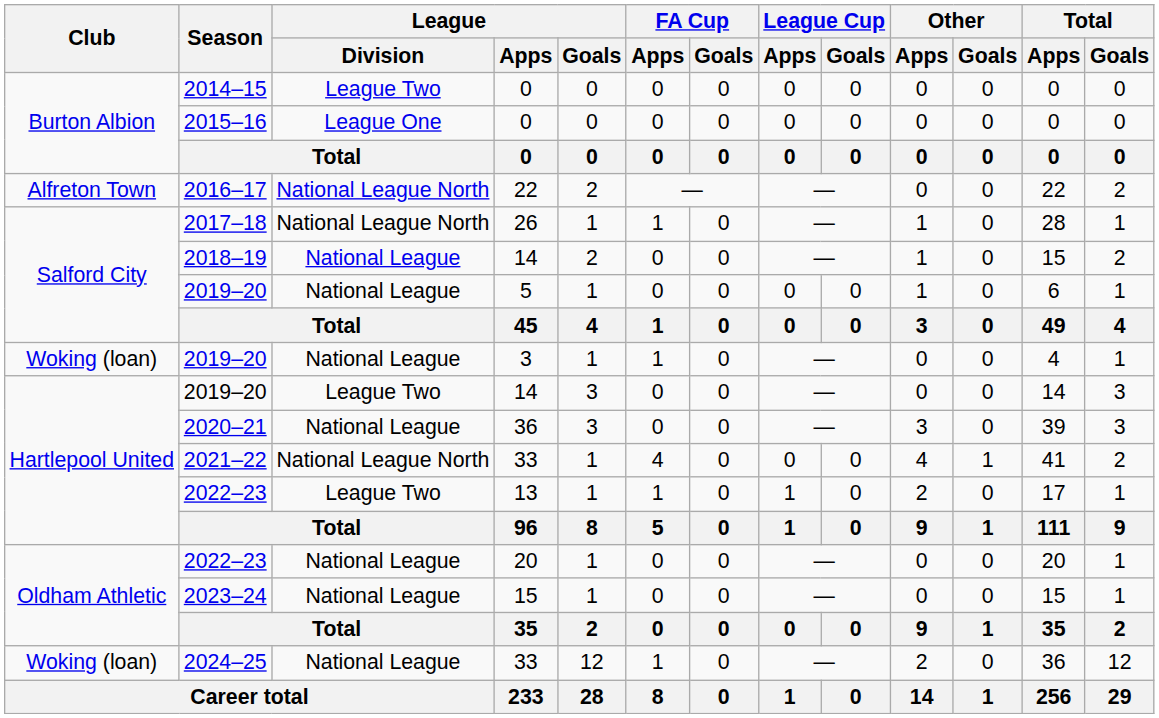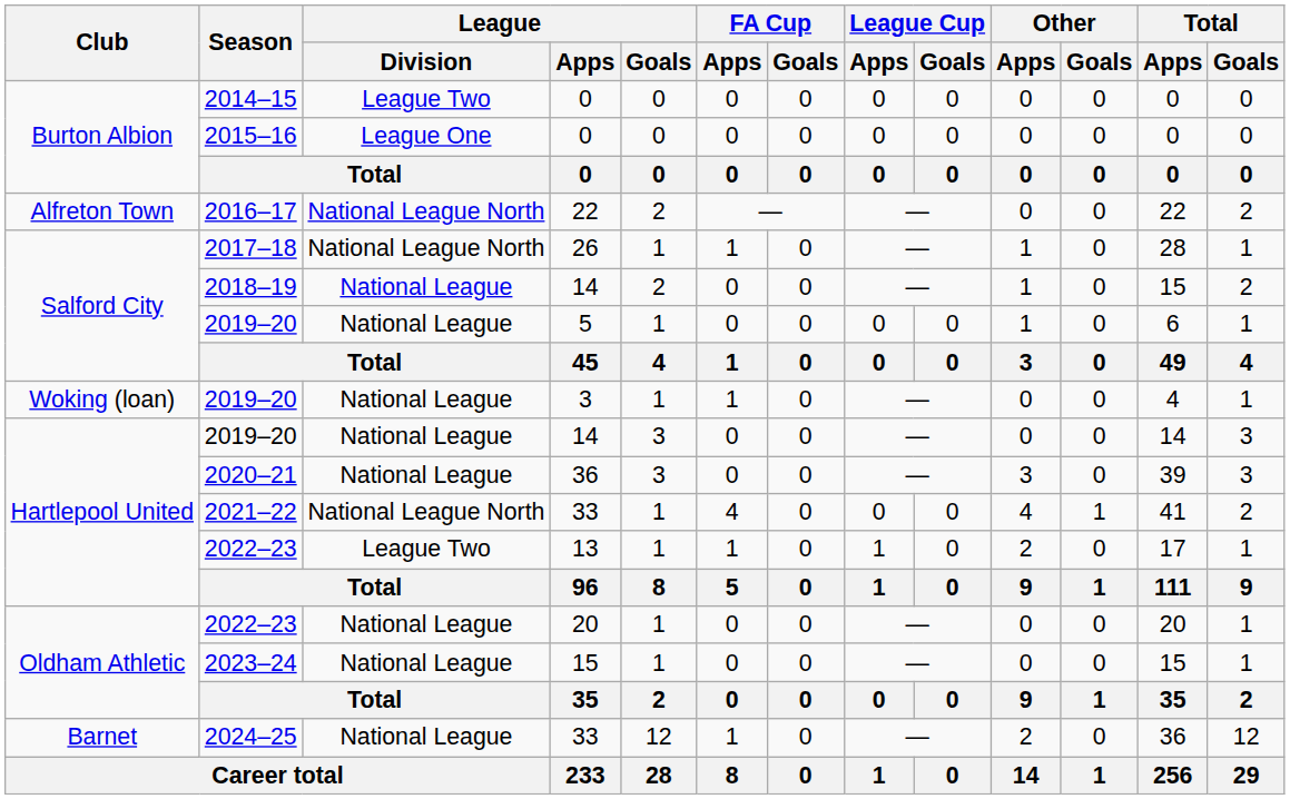 <table class="wikitable" style="text-align:center">
 <tr>
 <th rowspan="2">Club</th>
 <th rowspan="2">Season</th>
 <th colspan="3">League</th>
 <th colspan="2"><a href='#'>FA Cup</a></th>
 <th colspan="2"><a href='#'>League Cup</a></th>
 <th colspan="2">Other</th>
 <th colspan="2">Total</th>
 </tr>
 <tr>
 <th>Division</th>
 <th>Apps</th>
 <th>Goals</th>
 <th>Apps</th>
 <th>Goals</th>
 <th>Apps</th>
 <th>Goals</th>
 <th>Apps</th>
 <th>Goals</th>
 <th>Apps</th>
 <th>Goals</th>
 </tr>
 <tr>
 <td rowspan="3"><a href='#'>Burton Albion</a></td>
 <td><a href='#'>2014–15</a></td>
 <td><a href='#'>League Two</a></td>
 <td>0</td>
 <td>0</td>
 <td>0</td>
 <td>0</td>
 <td>0</td>
 <td>0</td>
 <td>0</td>
 <td>0</td>
 <td>0</td>
 <td>0</td>
 </tr>
 <tr>
 <td><a href='#'>2015–16</a></td>
 <td><a href='#'>League One</a></td>
 <td>0</td>
 <td>0</td>
 <td>0</td>
 <td>0</td>
 <td>0</td>
 <td>0</td>
 <td>0</td>
 <td>0</td>
 <td>0</td>
 <td>0</td>
 </tr>
 <tr>
 <th colspan="2">Total</th>
 <th>0</th>
 <th>0</th>
 <th>0</th>
 <th>0</th>
 <th>0</th>
 <th>0</th>
 <th>0</th>
 <th>0</th>
 <th>0</th>
 <th>0</th>
 </tr>
 <tr>
 <td><a href='#'>Alfreton Town</a></td>
 <td><a href='#'>2016–17</a></td>
 <td><a href='#'>National League North</a></td>
 <td>22</td>
 <td>2</td>
 <td colspan="2">—</td>
 <td colspan="2">—</td>
 <td>0</td>
 <td>0</td>
 <td>22</td>
 <td>2</td>
 </tr>
 <tr>
 <td rowspan="4"><a href='#'>Salford City</a></td>
 <td><a href='#'>2017–18</a></td>
 <td>National League North</td>
 <td>26</td>
 <td>1</td>
 <td>1</td>
 <td>0</td>
 <td colspan="2">—</td>
 <td>1</td>
 <td>0</td>
 <td>28</td>
 <td>1</td>
 </tr>
 <tr>
 <td><a href='#'>2018–19</a></td>
 <td><a href='#'>National League</a></td>
 <td>14</td>
 <td>2</td>
 <td>0</td>
 <td>0</td>
 <td colspan="2">—</td>
 <td>1</td>
 <td>0</td>
 <td>15</td>
 <td>2</td>
 </tr>
 <tr>
 <td><a href='#'>2019–20</a></td>
 <td>National League</td>
 <td>5</td>
 <td>1</td>
 <td>0</td>
 <td>0</td>
 <td>0</td>
 <td>0</td>
 <td>1</td>
 <td>0</td>
 <td>6</td>
 <td>1</td>
 </tr>
 <tr>
 <th colspan="2">Total</th>
 <th>45</th>
 <th>4</th>
 <th>1</th>
 <th>0</th>
 <th>0</th>
 <th>0</th>
 <th>3</th>
 <th>0</th>
 <th>49</th>
 <th>4</th>
 </tr>
 <tr>
 <td><a href='#'>Woking</a> (loan)</td>
 <td><a href='#'>2019–20</a></td>
 <td>National League</td>
 <td>3</td>
 <td>1</td>
 <td>1</td>
 <td>0</td>
 <td colspan="2">—</td>
 <td>0</td>
 <td>0</td>
 <td>4</td>
 <td>1</td>
 </tr>
 <tr>
 <td rowspan="5"><a href='#'>Hartlepool United</a></td>
 <td>2019–20</td>
-<td>League Two</td>
+<td>National League</td>
 <td>14</td>
 <td>3</td>
 <td>0</td>
 <td>0</td>
 <td colspan="2">—</td>
 <td>0</td>
 <td>0</td>
 <td>14</td>
 <td>3</td>
 </tr>
 <tr>
 <td><a href='#'>2020–21</a></td>
 <td>National League</td>
 <td>36</td>
 <td>3</td>
 <td>0</td>
 <td>0</td>
 <td colspan="2">—</td>
 <td>3</td>
 <td>0</td>
 <td>39</td>
 <td>3</td>
 </tr>
 <tr>
 <td><a href='#'>2021–22</a></td>
 <td>National League North</td>
 <td>33</td>
 <td>1</td>
 <td>4</td>
 <td>0</td>
 <td>0</td>
 <td>0</td>
 <td>4</td>
 <td>1</td>
 <td>41</td>
 <td>2</td>
 </tr>
 <tr>
 <td><a href='#'>2022–23</a></td>
 <td>League Two</td>
 <td>13</td>
 <td>1</td>
 <td>1</td>
 <td>0</td>
 <td>1</td>
 <td>0</td>
 <td>2</td>
 <td>0</td>
 <td>17</td>
 <td>1</td>
 </tr>
 <tr>
 <th colspan="2">Total</th>
 <th>96</th>
 <th>8</th>
 <th>5</th>
 <th>0</th>
 <th>1</th>
 <th>0</th>
 <th>9</th>
 <th>1</th>
 <th>111</th>
 <th>9</th>
 </tr>
 <tr>
 <td rowspan="3"><a href='#'>Oldham Athletic</a></td>
 <td><a href='#'>2022–23</a></td>
 <td>National League</td>
 <td>20</td>
 <td>1</td>
 <td>0</td>
 <td>0</td>
 <td colspan="2">—</td>
 <td>0</td>
 <td>0</td>
 <td>20</td>
 <td>1</td>
 </tr>
 <tr>
 <td><a href='#'>2023–24</a></td>
 <td>National League</td>
 <td>15</td>
 <td>1</td>
 <td>0</td>
 <td>0</td>
 <td colspan="2">—</td>
 <td>0</td>
 <td>0</td>
 <td>15</td>
 <td>1</td>
 </tr>
 <tr>
 <th colspan="2">Total</th>
 <th>35</th>
 <th>2</th>
 <th>0</th>
 <th>0</th>
 <th>0</th>
 <th>0</th>
 <th>9</th>
 <th>1</th>
 <th>35</th>
 <th>2</th>
 </tr>
 <tr>
-<td><a href='#'>Woking</a> (loan)</td>
+<td><a href='#'>Barnet</a></td>
 <td><a href='#'>2024–25</a></td>
 <td>National League</td>
 <td>33</td>
 <td>12</td>
 <td>1</td>
 <td>0</td>
 <td colspan="2">—</td>
 <td>2</td>
 <td>0</td>
 <td>36</td>
 <td>12</td>
 </tr>
 <tr>
 <th colspan="3">Career total</th>
 <th>233</th>
 <th>28</th>
 <th>8</th>
 <th>0</th>
 <th>1</th>
 <th>0</th>
 <th>14</th>
 <th>1</th>
 <th>256</th>
 <th>29</th>
 </tr>
 </table>
